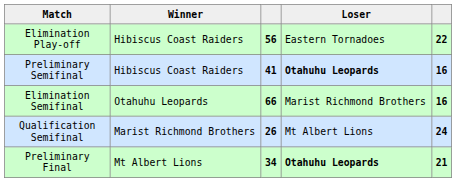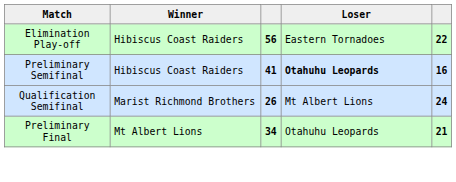 <table style=border-collapse:collapse border=1 cellspacing=0 cellpadding=5>
 <tr align=center bgcolor=#efefef>
 <th width=130>Match</th>
 <th width=190>Winner</th>
 <th width=13></th>
 <th width=190>Loser</th>
 <th width=13></th>
 </tr>
 <tr align=center style="background:#ccffcc;">
 <td>Elimination Play-off</td>
 <td align="left">Hibiscus Coast Raiders</td>
 <td><strong>56</strong></td>
 <td align="left">Eastern Tornadoes</td>
 <td><strong>22</strong></td>
 </tr>
 <tr align=center style="background:#d0e6ff;">
 <td>Preliminary Semifinal</td>
 <td align="left">Hibiscus Coast Raiders</td>
 <td><strong>41</strong></td>
 <td align="left"><strong>Otahuhu Leopards</strong></td>
 <td><strong>16</strong></td>
 </tr>
-<tr align=center style="background:#ccffcc;">
-<td>Elimination Semifinal</td>
-<td align="left">Otahuhu Leopards</td>
-<td><strong>66</strong></td>
-<td align="left">Marist Richmond Brothers</td>
-<td><strong>16</strong></td>
-</tr>
 <tr align=center style="background:#d0e6ff;">
 <td>Qualification Semifinal</td>
 <td align="left">Marist Richmond Brothers</td>
 <td><strong>26</strong></td>
 <td align="left">Mt Albert Lions</td>
 <td><strong>24</strong></td>
 </tr>
 <tr align=center style="background:#ccffcc;">
 <td>Preliminary Final</td>
 <td align="left">Mt Albert Lions</td>
 <td><strong>34</strong></td>
-<td align="left"><strong>Otahuhu Leopards</strong></td>
+<td align="left">Otahuhu Leopards</td>
 <td><strong>21</strong></td>
 </tr>
 </table>
